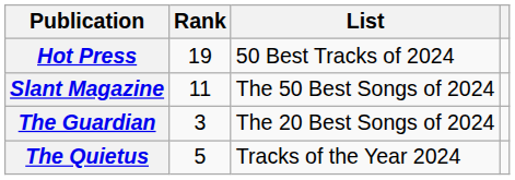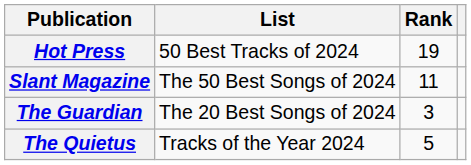 <table class="wikitable sortable plainrowheaders">
 <tr>
 <th scope="col">Publication</th>
+<th scope="col">List</th>
 <th scope="col">Rank</th>
-<th scope="col">List</th>
 <th scope="col"></th>
 </tr>
 <tr>
 <th scope="row"><em><a href='#'>Hot Press</a></em></th>
+<td>50 Best Tracks of 2024</td>
 <td style="text-align: center;">19</td>
-<td>50 Best Tracks of 2024</td>
 <td style="text-align: center;"></td>
 </tr>
 <tr>
 <th scope="row"><em><a href='#'>Slant Magazine</a></em></th>
+<td>The 50 Best Songs of 2024</td>
 <td style="text-align: center;">11</td>
-<td>The 50 Best Songs of 2024</td>
 <td style="text-align: center;"></td>
 </tr>
 <tr>
 <th scope="row"><em><a href='#'>The Guardian</a></em></th>
+<td>The 20 Best Songs of 2024</td>
 <td style="text-align: center;">3</td>
-<td>The 20 Best Songs of 2024</td>
 <td style="text-align: center;"></td>
 </tr>
 <tr>
 <th scope="row"><em><a href='#'>The Quietus</a></em></th>
+<td>Tracks of the Year 2024</td>
 <td style="text-align: center;">5</td>
-<td>Tracks of the Year 2024</td>
 <td style="text-align: center;"></td>
 </tr>
 </table>
